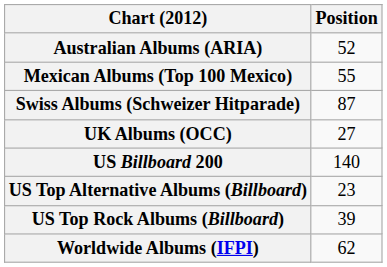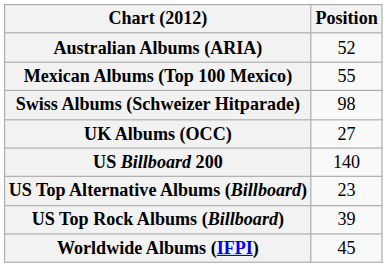 <table class="wikitable sortable plainrowheaders" style="text-align:center">
 <tr>
 <th scope="col">Chart (2012)</th>
 <th scope="col">Position</th>
 </tr>
 <tr>
 <th scope="row">Australian Albums (ARIA)</th>
 <td>52</td>
 </tr>
 <tr>
 <th scope="row">Mexican Albums (Top 100 Mexico)</th>
 <td>55</td>
 </tr>
 <tr>
 <th scope="row">Swiss Albums (Schweizer Hitparade)</th>
-<td>87</td>
+<td>98</td>
 </tr>
 <tr>
 <th scope="row">UK Albums (OCC)</th>
 <td>27</td>
 </tr>
 <tr>
 <th scope="row">US <em>Billboard</em> 200</th>
 <td>140</td>
 </tr>
 <tr>
 <th scope="row">US Top Alternative Albums (<em>Billboard</em>)</th>
 <td>23</td>
 </tr>
 <tr>
 <th scope="row">US Top Rock Albums (<em>Billboard</em>)</th>
 <td>39</td>
 </tr>
 <tr>
 <th scope="row">Worldwide Albums (<a href='#'>IFPI</a>)</th>
-<td>62</td>
+<td>45</td>
 </tr>
 </table>
